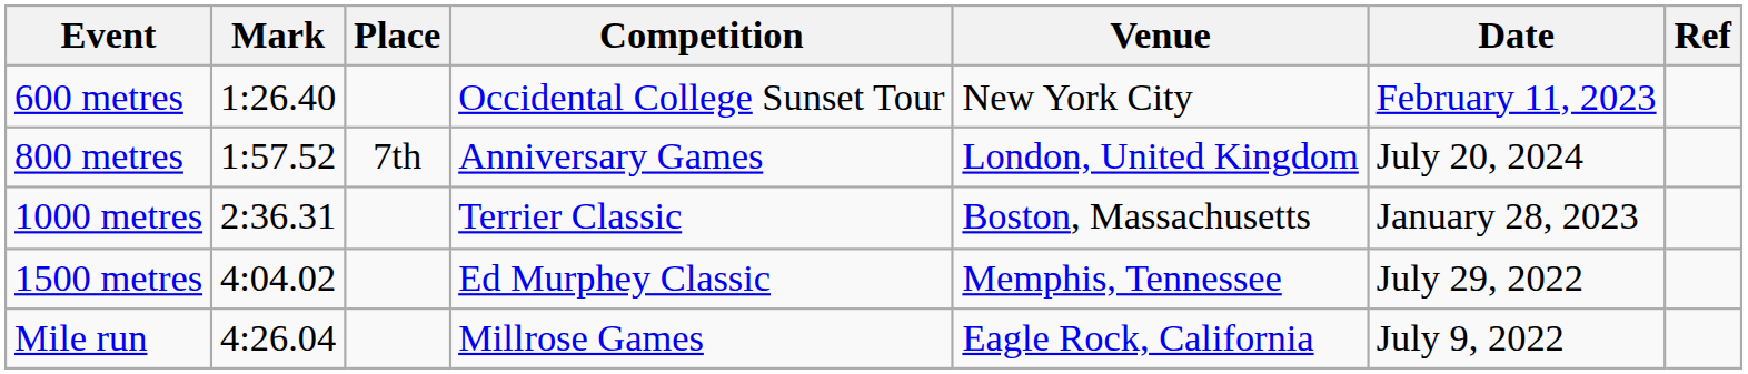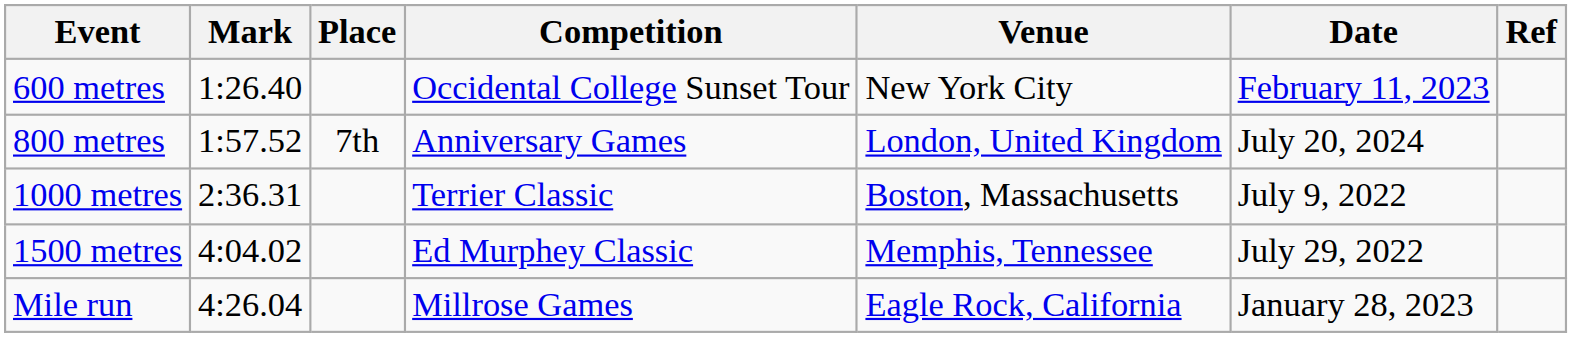 <table class="wikitable">
 <tr>
 <th>Event</th>
 <th>Mark</th>
 <th>Place</th>
 <th>Competition</th>
 <th>Venue</th>
 <th>Date</th>
 <th>Ref</th>
 </tr>
 <tr>
 <td><a href='#'>600 metres</a></td>
 <td>1:26.40 </td>
 <td style="text-align:center;"></td>
 <td><a href='#'>Occidental College</a> Sunset Tour</td>
 <td>New York City</td>
 <td><a href='#'>February 11, 2023</a></td>
 <td></td>
 </tr>
 <tr>
 <td><a href='#'>800 metres</a></td>
 <td>1:57.52</td>
 <td style="text-align:center;">7th</td>
 <td><a href='#'>Anniversary Games</a></td>
 <td><a href='#'>London, United Kingdom</a></td>
 <td>July 20, 2024</td>
 <td></td>
 </tr>
 <tr>
 <td><a href='#'>1000 metres</a></td>
 <td>2:36.31 </td>
 <td style="text-align:center;"></td>
 <td><a href='#'>Terrier Classic</a></td>
 <td><a href='#'>Boston</a>, Massachusetts</td>
-<td>January 28, 2023</td>
+<td>July 9, 2022</td>
 <td></td>
 </tr>
 <tr>
 <td><a href='#'>1500 metres</a></td>
 <td>4:04.02</td>
 <td style="text-align:center;"></td>
 <td><a href='#'>Ed Murphey Classic</a></td>
 <td><a href='#'>Memphis, Tennessee</a></td>
 <td>July 29, 2022</td>
 <td></td>
 </tr>
 <tr>
 <td><a href='#'>Mile run</a></td>
 <td>4:26.04</td>
 <td style="text-align:center;"></td>
 <td><a href='#'>Millrose Games</a></td>
 <td><a href='#'>Eagle Rock, California</a></td>
-<td>July 9, 2022</td>
+<td>January 28, 2023</td>
 <td></td>
 </tr>
 </table>
